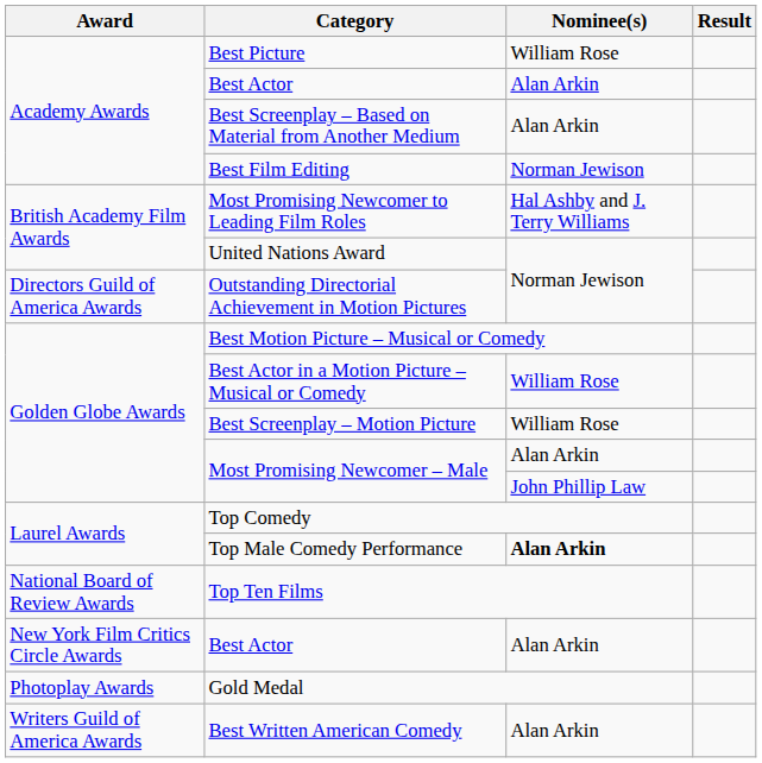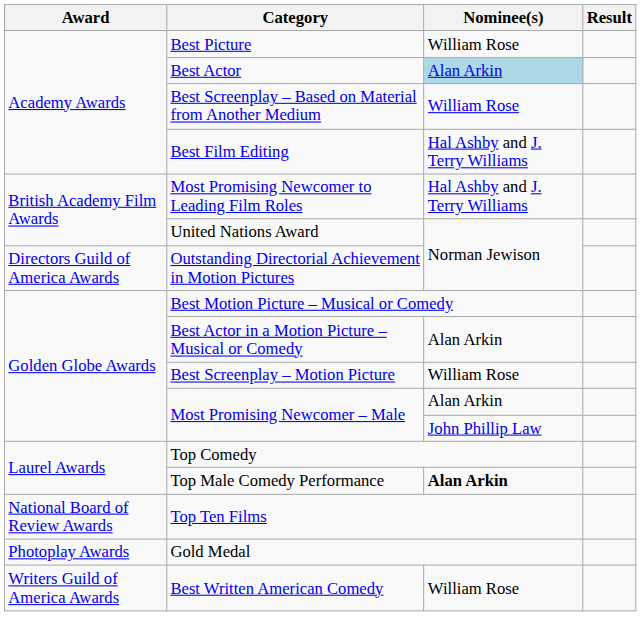 <table class="wikitable plainrowheaders">
 <tr>
 <th>Award</th>
 <th>Category</th>
 <th>Nominee(s)</th>
 <th>Result</th>
 </tr>
 <tr>
 <td rowspan="4"><a href='#'>Academy Awards</a></td>
 <td><a href='#'>Best Picture</a></td>
 <td>William Rose</td>
 <td></td>
 </tr>
 <tr>
 <td><a href='#'>Best Actor</a></td>
-<td><a href='#'>Alan Arkin</a></td>
+<td style="background: lightblue;"><a href='#'>Alan Arkin</a></td>
 <td></td>
 </tr>
 <tr>
 <td><a href='#'>Best Screenplay – Based on Material from Another Medium</a></td>
-<td>Alan Arkin</td>
+<td><a href='#'>William Rose</a></td>
 <td></td>
 </tr>
 <tr>
 <td><a href='#'>Best Film Editing</a></td>
-<td><a href='#'>Norman Jewison</a></td>
+<td><a href='#'>Hal Ashby</a> and <a href='#'>J. Terry Williams</a></td>
 <td></td>
 </tr>
 <tr>
 <td rowspan="2"><a href='#'>British Academy Film Awards</a></td>
 <td><a href='#'>Most Promising Newcomer to Leading Film Roles</a></td>
 <td><a href='#'>Hal Ashby</a> and <a href='#'>J. Terry Williams</a></td>
 <td></td>
 </tr>
 <tr>
 <td>United Nations Award</td>
 <td rowspan="2">Norman Jewison</td>
 <td></td>
 </tr>
 <tr>
 <td><a href='#'>Directors Guild of America Awards</a></td>
 <td><a href='#'>Outstanding Directorial Achievement in Motion Pictures</a></td>
 <td></td>
 </tr>
 <tr>
 <td rowspan="5"><a href='#'>Golden Globe Awards</a></td>
 <td colspan="2"><a href='#'>Best Motion Picture – Musical or Comedy</a></td>
 <td></td>
 </tr>
 <tr>
 <td><a href='#'>Best Actor in a Motion Picture – Musical or Comedy</a></td>
-<td><a href='#'>William Rose</a></td>
+<td>Alan Arkin</td>
 <td></td>
 </tr>
 <tr>
 <td><a href='#'>Best Screenplay – Motion Picture</a></td>
 <td>William Rose</td>
 <td></td>
 </tr>
 <tr>
 <td rowspan="2"><a href='#'>Most Promising Newcomer – Male</a></td>
 <td>Alan Arkin</td>
 <td></td>
 </tr>
 <tr>
 <td><a href='#'>John Phillip Law</a></td>
 <td></td>
 </tr>
 <tr>
 <td rowspan="2"><a href='#'>Laurel Awards</a></td>
 <td colspan="2">Top Comedy</td>
 <td></td>
 </tr>
 <tr>
 <td>Top Male Comedy Performance</td>
 <td><strong>Alan Arkin</strong></td>
 <td></td>
 </tr>
 <tr>
 <td><a href='#'>National Board of Review Awards</a></td>
 <td colspan="2"><a href='#'>Top Ten Films</a></td>
 <td></td>
 </tr>
 <tr>
-<td><a href='#'>New York Film Critics Circle Awards</a></td>
-<td><a href='#'>Best Actor</a></td>
-<td>Alan Arkin</td>
-<td></td>
-</tr>
-<tr>
 <td><a href='#'>Photoplay Awards</a></td>
 <td colspan="2">Gold Medal</td>
 <td></td>
 </tr>
 <tr>
 <td><a href='#'>Writers Guild of America Awards</a></td>
 <td><a href='#'>Best Written American Comedy</a></td>
-<td>Alan Arkin</td>
+<td>William Rose</td>
 <td></td>
 </tr>
 </table>
